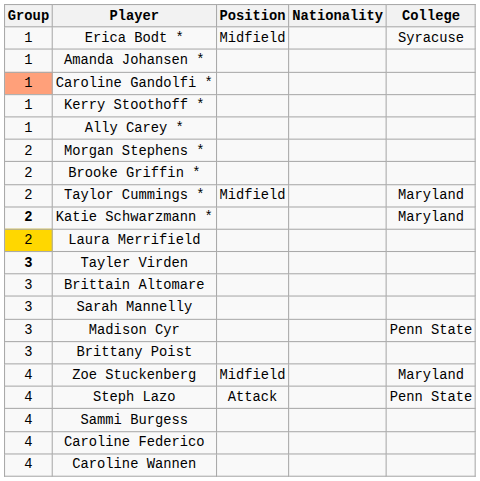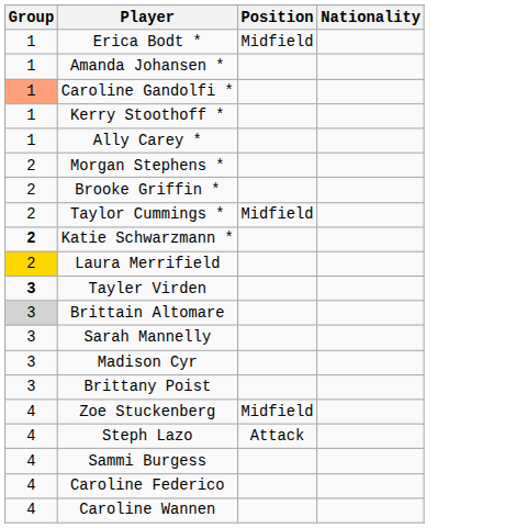 <table class="wikitable">
 <tr style="text-align:center;">
 <th>Group</th>
 <th>Player</th>
 <th>Position</th>
 <th>Nationality</th>
-<th>College</th>
 </tr>
 <tr style="text-align:center;">
 <td>1</td>
 <td>Erica Bodt *</td>
 <td>Midfield</td>
 <td></td>
-<td>Syracuse</td>
 </tr>
 <tr style="text-align:center;">
 <td>1</td>
 <td>Amanda Johansen *</td>
-<td></td>
 <td></td>
 <td></td>
 </tr>
 <tr style="text-align:center;">
 <td style="background: lightsalmon;">1</td>
 <td>Caroline Gandolfi *</td>
 <td></td>
 <td></td>
-<td></td>
 </tr>
 <tr style="text-align:center;">
 <td>1</td>
 <td>Kerry Stoothoff *</td>
-<td></td>
 <td></td>
 <td></td>
 </tr>
 <tr style="text-align:center;">
 <td>1</td>
 <td>Ally Carey *</td>
 <td></td>
 <td></td>
-<td></td>
 </tr>
 <tr style="text-align:center;">
 <td>2</td>
 <td>Morgan Stephens *</td>
-<td></td>
 <td></td>
 <td></td>
 </tr>
 <tr style="text-align:center;">
 <td>2</td>
 <td>Brooke Griffin *</td>
 <td></td>
 <td></td>
-<td></td>
 </tr>
 <tr style="text-align:center;">
 <td>2</td>
 <td>Taylor Cummings *</td>
 <td>Midfield</td>
 <td></td>
-<td>Maryland</td>
 </tr>
 <tr style="text-align:center;">
 <td><strong>2</strong></td>
 <td>Katie Schwarzmann *</td>
 <td></td>
 <td></td>
-<td>Maryland</td>
 </tr>
 <tr style="text-align:center;">
 <td style="background: gold;">2</td>
 <td>Laura Merrifield</td>
-<td></td>
 <td></td>
 <td></td>
 </tr>
 <tr style="text-align:center;">
 <td><strong>3</strong></td>
 <td>Tayler Virden</td>
 <td></td>
 <td></td>
-<td></td>
 </tr>
 <tr style="text-align:center;">
-<td>3</td>
+<td style="background: lightgrey;">3</td>
 <td>Brittain Altomare</td>
-<td></td>
 <td></td>
 <td></td>
 </tr>
 <tr style="text-align:center;">
 <td>3</td>
 <td>Sarah Mannelly</td>
 <td></td>
 <td></td>
-<td></td>
 </tr>
 <tr style="text-align:center;">
 <td>3</td>
 <td>Madison Cyr</td>
 <td></td>
 <td></td>
-<td>Penn State</td>
 </tr>
 <tr style="text-align:center;">
 <td>3</td>
 <td>Brittany Poist</td>
-<td></td>
 <td></td>
 <td></td>
 </tr>
 <tr style="text-align:center;">
 <td>4</td>
 <td>Zoe Stuckenberg</td>
 <td>Midfield</td>
 <td></td>
-<td>Maryland</td>
 </tr>
 <tr style="text-align:center;">
 <td>4</td>
 <td>Steph Lazo</td>
 <td>Attack</td>
 <td></td>
-<td>Penn State</td>
 </tr>
 <tr style="text-align:center;">
 <td>4</td>
 <td>Sammi Burgess</td>
-<td></td>
 <td></td>
 <td></td>
 </tr>
 <tr style="text-align:center;">
 <td>4</td>
 <td>Caroline Federico</td>
 <td></td>
 <td></td>
-<td></td>
 </tr>
 <tr style="text-align:center;">
 <td>4</td>
 <td>Caroline Wannen</td>
 <td></td>
 <td></td>
-<td></td>
 </tr>
 </table>
